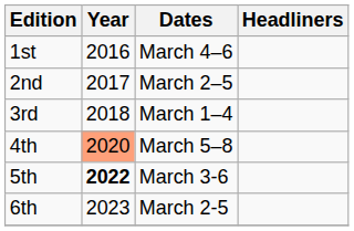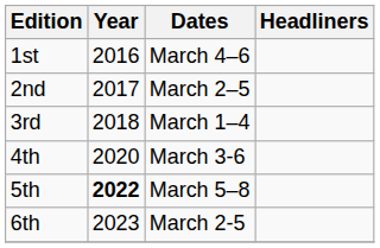 <table class="wikitable sortable">
 <tr>
 <th>Edition</th>
 <th>Year</th>
 <th>Dates</th>
 <th class="unsortable">Headliners</th>
 </tr>
 <tr>
 <td>1st</td>
 <td>2016</td>
 <td>March 4–6</td>
 <td></td>
 </tr>
 <tr>
 <td>2nd</td>
 <td>2017</td>
 <td>March 2–5</td>
 <td></td>
 </tr>
 <tr>
 <td>3rd</td>
 <td>2018</td>
 <td>March 1–4</td>
 <td></td>
 </tr>
 <tr>
 <td>4th</td>
-<td style="background: lightsalmon;">2020</td>
-<td>March 5–8</td>
+<td>2020</td>
+<td>March 3-6</td>
 <td></td>
 </tr>
 <tr>
 <td>5th</td>
 <td><strong>2022</strong></td>
-<td>March 3-6</td>
+<td>March 5–8</td>
 <td></td>
 </tr>
 <tr>
 <td>6th</td>
 <td>2023</td>
 <td>March 2-5</td>
 <td></td>
 </tr>
 <tr>
 </tr>
 </table>
